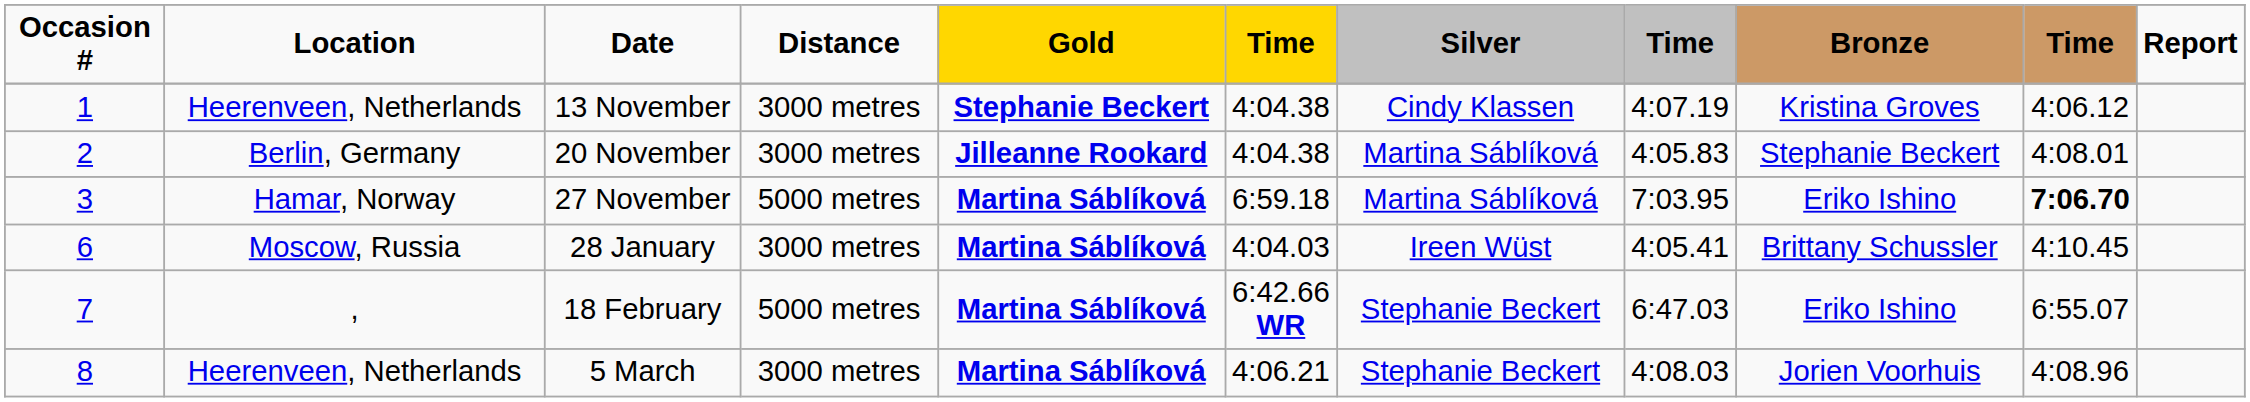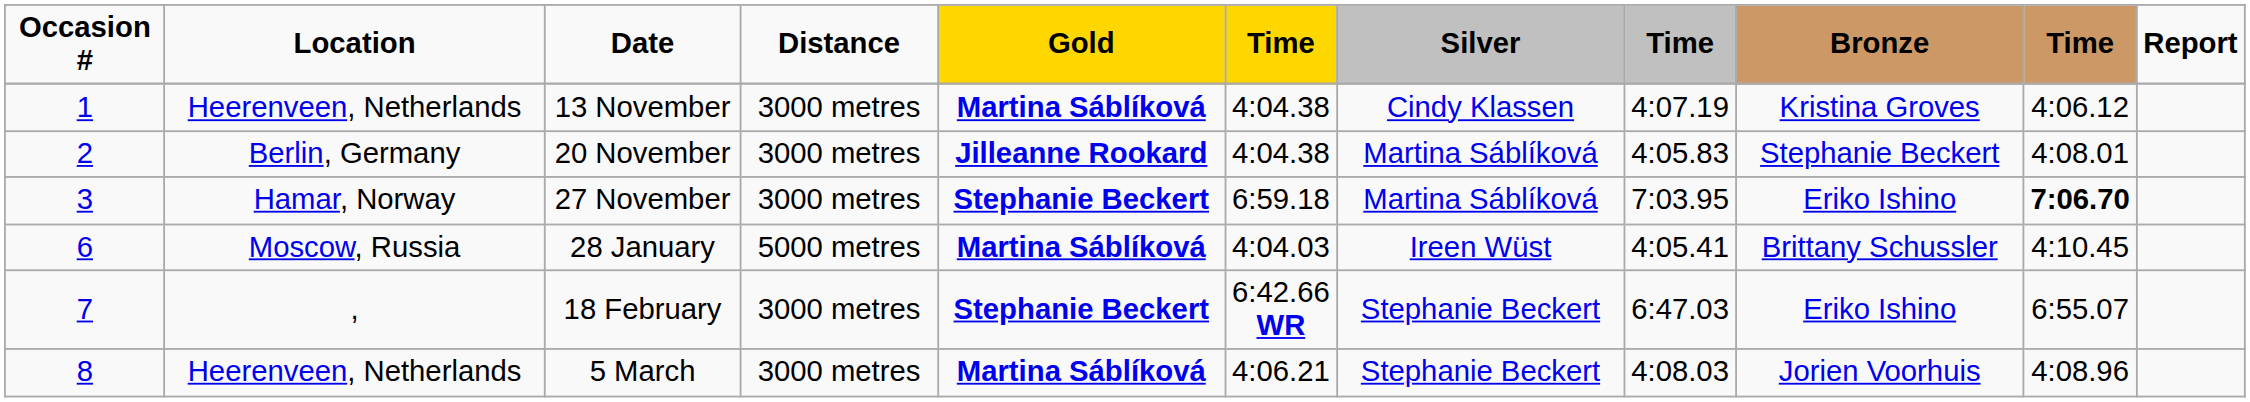 <table class="wikitable">
 <tr>
 <td width="80" align="center"><strong>Occasion #</strong></td>
 <td width="200" align="center"><strong>Location</strong></td>
 <td width="100" align="center"><strong>Date</strong></td>
 <td width="100" align="center"><strong>Distance</strong></td>
 <td width="150" bgcolor="gold" align="center"><strong>Gold</strong></td>
 <td width="50" bgcolor="gold" align="center"><strong>Time</strong></td>
 <td width="150" bgcolor="silver" align="center"><strong>Silver</strong></td>
 <td width="50" bgcolor="silver" align="center"><strong>Time</strong></td>
 <td width="150" bgcolor="#CC9966" align="center"><strong>Bronze</strong></td>
 <td width="50" bgcolor="#CC9966" align="center"><strong>Time</strong></td>
 <td width="50" align="center"><strong>Report</strong></td>
 </tr>
 <tr bgcolor="#cccccc">
 </tr>
 <tr>
 <td align="center"><a href='#'>1</a></td>
 <td align="center"><a href='#'>Heerenveen</a>, Netherlands</td>
 <td align="center">13 November</td>
 <td align="center">3000 metres</td>
-<td align="center"><strong><a href='#'>Stephanie Beckert</a></strong><br><small></small></td>
+<td align="center"><strong><a href='#'>Martina Sáblíková</a></strong><br><small></small></td>
 <td align="center">4:04.38</td>
 <td align="center"><a href='#'>Cindy Klassen</a><br><small></small></td>
 <td align="center">4:07.19</td>
 <td align="center"><a href='#'>Kristina Groves</a><br><small></small></td>
 <td align="center">4:06.12</td>
 <td align="center"></td>
 </tr>
 <tr>
 <td align="center"><a href='#'>2</a></td>
 <td align="center"><a href='#'>Berlin</a>, Germany</td>
 <td align="center">20 November</td>
 <td align="center">3000 metres</td>
 <td align="center"><strong><a href='#'>Jilleanne Rookard</a></strong><br><small></small></td>
 <td align="center">4:04.38</td>
 <td align="center"><a href='#'>Martina Sáblíková</a><br><small></small></td>
 <td align="center">4:05.83</td>
 <td align="center"><a href='#'>Stephanie Beckert</a><br><small></small></td>
 <td align="center">4:08.01</td>
 <td align="center"></td>
 </tr>
 <tr>
 <td align="center"><a href='#'>3</a></td>
 <td align="center"><a href='#'>Hamar</a>, Norway</td>
 <td align="center">27 November</td>
-<td align="center">5000 metres</td>
-<td align="center"><strong><a href='#'>Martina Sáblíková</a></strong><br><small></small></td>
+<td align="center">3000 metres</td>
+<td align="center"><strong><a href='#'>Stephanie Beckert</a></strong><br><small></small></td>
 <td align="center">6:59.18</td>
 <td align="center"><a href='#'>Martina Sáblíková</a><br><small></small></td>
 <td align="center">7:03.95</td>
 <td align="center"><a href='#'>Eriko Ishino</a><br><small></small></td>
 <td align="center"><strong>7:06.70</strong></td>
 <td align="center"></td>
 </tr>
 <tr>
 <td align="center"><a href='#'>6</a></td>
 <td align="center"><a href='#'>Moscow</a>, Russia</td>
 <td align="center">28 January</td>
-<td align="center">3000 metres</td>
+<td align="center">5000 metres</td>
 <td align="center"><strong><a href='#'>Martina Sáblíková</a></strong><br><small></small></td>
 <td align="center">4:04.03</td>
 <td align="center"><a href='#'>Ireen Wüst</a><br><small></small></td>
 <td align="center">4:05.41</td>
 <td align="center"><a href='#'>Brittany Schussler</a><br><small></small></td>
 <td align="center">4:10.45</td>
 <td align="center"></td>
 </tr>
 <tr>
 <td align="center"><a href='#'>7</a></td>
 <td align="center">, </td>
 <td align="center">18 February</td>
-<td align="center">5000 metres</td>
-<td align="center"><strong><a href='#'>Martina Sáblíková</a></strong><br><small></small></td>
+<td align="center">3000 metres</td>
+<td align="center"><strong><a href='#'>Stephanie Beckert</a></strong><br><small></small></td>
 <td align="center">6:42.66<br><strong><a href='#'>WR</a></strong></td>
 <td align="center"><a href='#'>Stephanie Beckert</a><br><small></small></td>
 <td align="center">6:47.03</td>
 <td align="center"><a href='#'>Eriko Ishino</a><br><small></small></td>
 <td align="center">6:55.07</td>
 <td align="center"></td>
 </tr>
 <tr>
 <td align="center"><a href='#'>8</a></td>
 <td align="center"><a href='#'>Heerenveen</a>, Netherlands</td>
 <td align="center">5 March</td>
 <td align="center">3000 metres</td>
 <td align="center"><strong><a href='#'>Martina Sáblíková</a></strong><br><small></small></td>
 <td align="center">4:06.21</td>
 <td align="center"><a href='#'>Stephanie Beckert</a><br><small></small></td>
 <td align="center">4:08.03</td>
 <td align="center"><a href='#'>Jorien Voorhuis</a><br><small></small></td>
 <td align="center">4:08.96</td>
 <td align="center"></td>
 </tr>
 </table>
